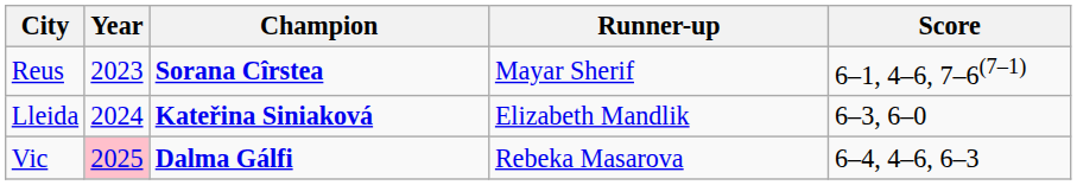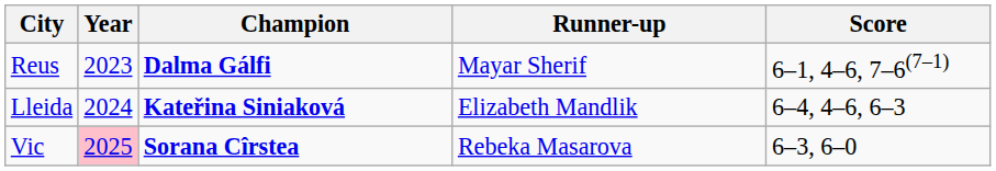 <table class="wikitable">
 <tr>
 <th>City</th>
 <th>Year</th>
 <th width="200">Champion</th>
 <th width="200">Runner-up</th>
 <th width="140">Score</th>
 </tr>
 <tr>
 <td><a href='#'>Reus</a></td>
 <td><a href='#'>2023</a></td>
-<td> <strong><a href='#'>Sorana Cîrstea</a></strong></td>
+<td> <strong><a href='#'>Dalma Gálfi</a></strong></td>
 <td> <a href='#'>Mayar Sherif</a></td>
 <td>6–1, 4–6, 7–6<sup>(7–1)</sup></td>
 </tr>
 <tr>
 <td><a href='#'>Lleida</a></td>
 <td><a href='#'>2024</a></td>
 <td> <strong><a href='#'>Kateřina Siniaková</a></strong></td>
 <td> <a href='#'>Elizabeth Mandlik</a></td>
-<td>6–3, 6–0</td>
+<td>6–4, 4–6, 6–3</td>
 </tr>
 <tr>
 <td><a href='#'>Vic</a></td>
 <td style="background: pink;"><a href='#'>2025</a></td>
-<td> <strong><a href='#'>Dalma Gálfi</a></strong></td>
+<td> <strong><a href='#'>Sorana Cîrstea</a></strong></td>
 <td> <a href='#'>Rebeka Masarova</a></td>
-<td>6–4, 4–6, 6–3</td>
+<td>6–3, 6–0</td>
 </tr>
 </table>
